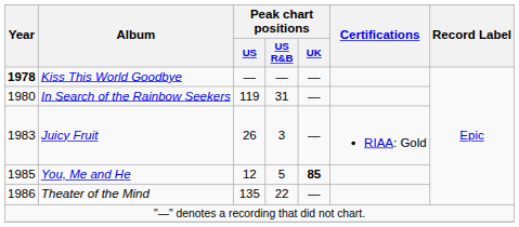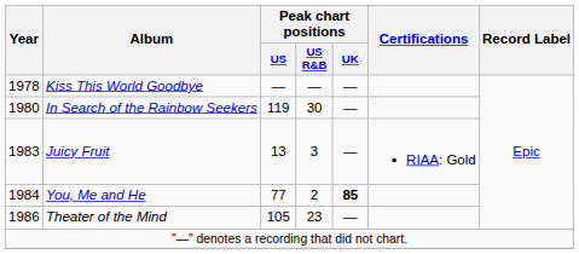 <table class="wikitable" style="text-align:center;">
 <tr>
 <th rowspan="2">Year</th>
 <th rowspan="2">Album</th>
 <th colspan="3">Peak chart positions</th>
 <th rowspan="2"><a href='#'>Certifications</a></th>
 <th rowspan="2">Record Label</th>
 </tr>
 <tr style="font-size:smaller;">
 <th width="35"><a href='#'>US</a><br></th>
 <th width="35"><a href='#'>US<br>R&B</a><br></th>
 <th width="35"><a href='#'>UK</a><br></th>
 </tr>
 <tr>
-<td><strong>1978</strong></td>
+<td>1978</td>
 <td align="left"><em><a href='#'>Kiss This World Goodbye</a></em></td>
 <td>—</td>
 <td>—</td>
 <td>—</td>
 <td align=left></td>
 <td rowspan="5"><a href='#'>Epic</a></td>
 </tr>
 <tr>
 <td>1980</td>
 <td align="left"><em><a href='#'>In Search of the Rainbow Seekers</a></em></td>
 <td>119</td>
-<td>31</td>
+<td>30</td>
 <td>—</td>
 <td align=left></td>
 </tr>
 <tr>
 <td>1983</td>
 <td align="left"><em><a href='#'>Juicy Fruit</a></em></td>
-<td>26</td>
+<td>13</td>
 <td>3</td>
 <td>—</td>
 <td align=left><br><ul><li><a href='#'>RIAA</a>: Gold</li></ul></td>
 </tr>
 <tr>
-<td>1985</td>
+<td>1984</td>
 <td align="left"><em><a href='#'>You, Me and He</a></em></td>
-<td>12</td>
-<td>5</td>
+<td>77</td>
+<td>2</td>
 <td><strong>85</strong></td>
 <td align=left></td>
 </tr>
 <tr>
 <td>1986</td>
 <td align="left"><em>Theater of the Mind</em></td>
-<td>135</td>
-<td>22</td>
+<td>105</td>
+<td>23</td>
 <td>—</td>
 <td align=left></td>
 </tr>
 <tr>
 <td colspan="15" style="font-size:90%">"—" denotes a recording that did not chart.</td>
 </tr>
 <tr>
 </tr>
 </table>
